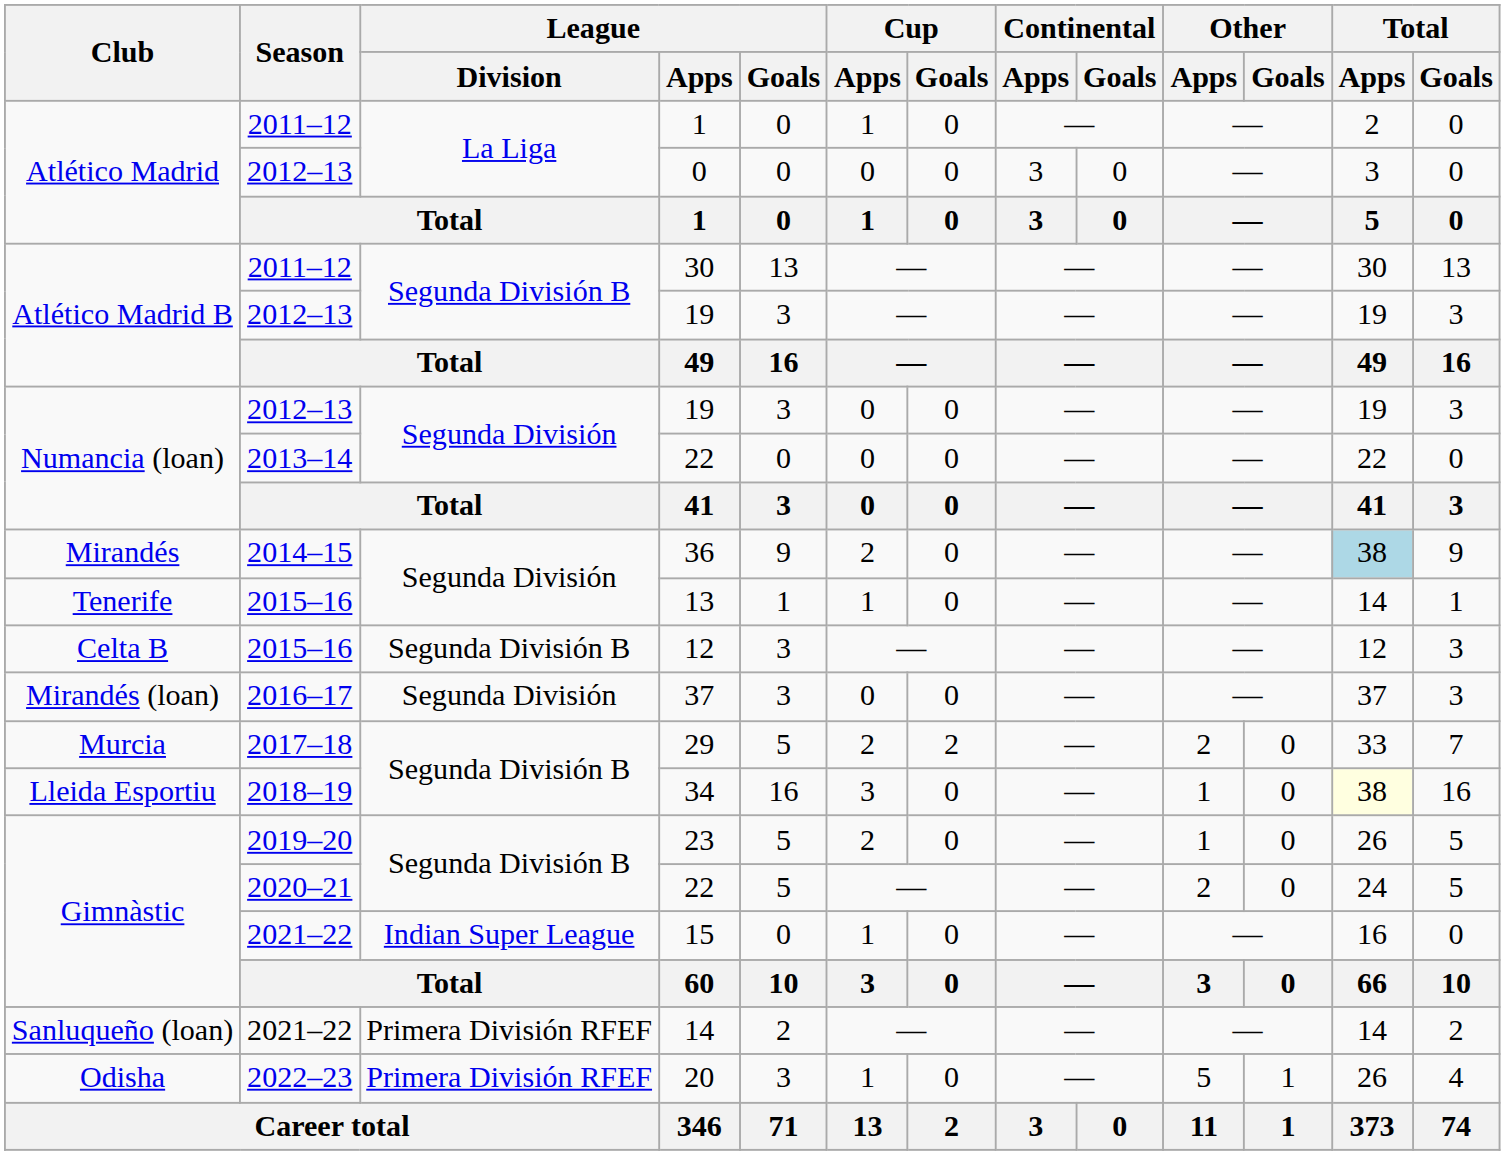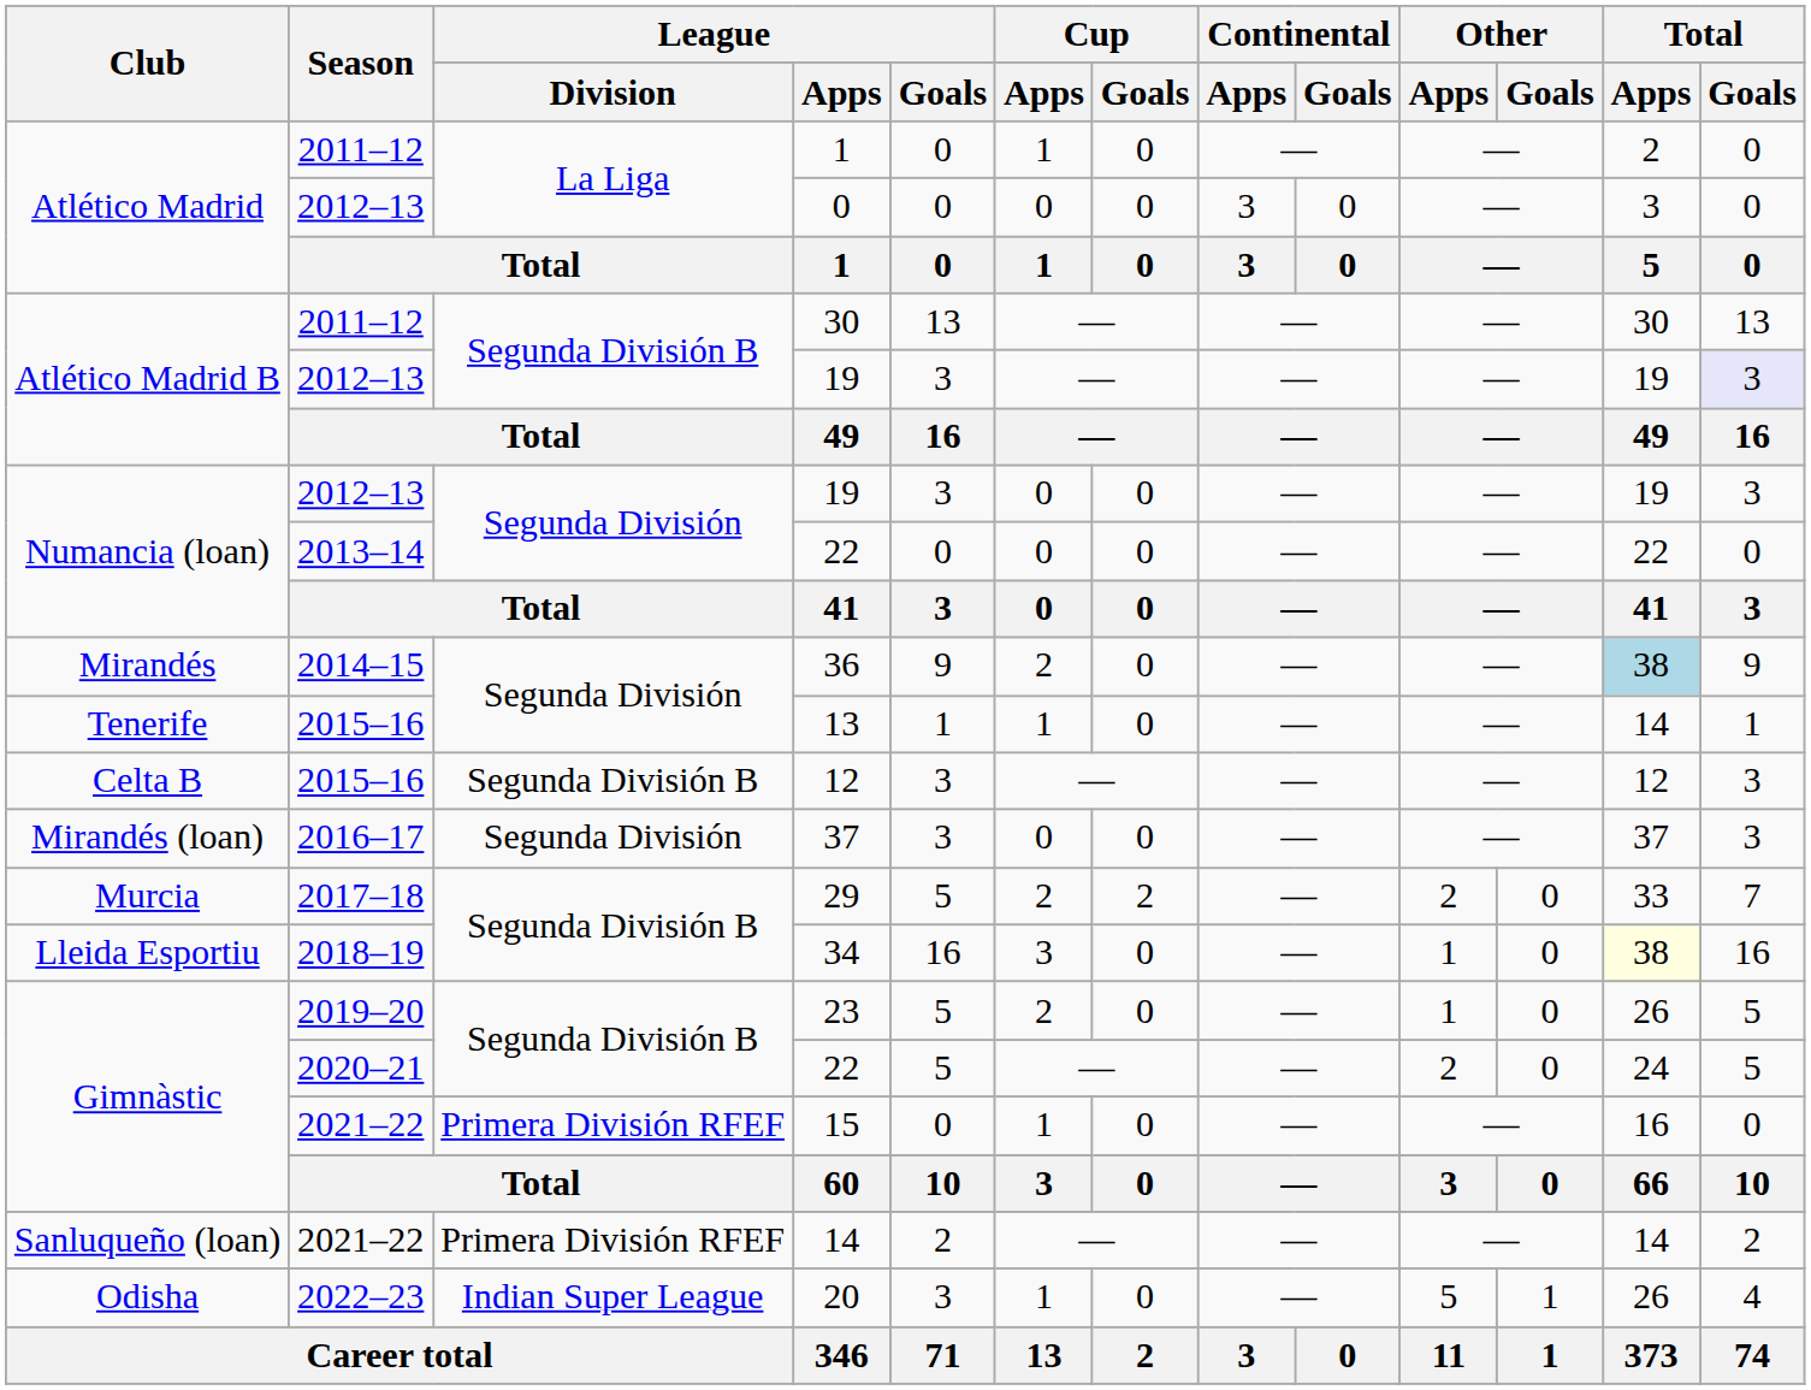 <table class="wikitable" style="text-align: center;">
 <tr>
 <th rowspan="2">Club</th>
 <th rowspan="2">Season</th>
 <th colspan="3">League</th>
 <th colspan="2">Cup</th>
 <th colspan="2">Continental</th>
 <th colspan="2">Other</th>
 <th colspan="2">Total</th>
 </tr>
 <tr>
 <th>Division</th>
 <th>Apps</th>
 <th>Goals</th>
 <th>Apps</th>
 <th>Goals</th>
 <th>Apps</th>
 <th>Goals</th>
 <th>Apps</th>
 <th>Goals</th>
 <th>Apps</th>
 <th>Goals</th>
 </tr>
 <tr>
 <td rowspan="3"><a href='#'>Atlético Madrid</a></td>
 <td><a href='#'>2011–12</a></td>
 <td rowspan="2"><a href='#'>La Liga</a></td>
 <td>1</td>
 <td>0</td>
 <td>1</td>
 <td>0</td>
 <td colspan="2">—</td>
 <td colspan="2">—</td>
 <td>2</td>
 <td>0</td>
 </tr>
 <tr>
 <td><a href='#'>2012–13</a></td>
 <td>0</td>
 <td>0</td>
 <td>0</td>
 <td>0</td>
 <td>3</td>
 <td>0</td>
 <td colspan="2">—</td>
 <td>3</td>
 <td>0</td>
 </tr>
 <tr>
 <th colspan="2">Total</th>
 <th>1</th>
 <th>0</th>
 <th>1</th>
 <th>0</th>
 <th>3</th>
 <th>0</th>
 <th colspan="2">—</th>
 <th>5</th>
 <th>0</th>
 </tr>
 <tr>
 <td rowspan="3"><a href='#'>Atlético Madrid B</a></td>
 <td><a href='#'>2011–12</a></td>
 <td rowspan="2"><a href='#'>Segunda División B</a></td>
 <td>30</td>
 <td>13</td>
 <td colspan="2">—</td>
 <td colspan="2">—</td>
 <td colspan="2">—</td>
 <td>30</td>
 <td>13</td>
 </tr>
 <tr>
 <td><a href='#'>2012–13</a></td>
 <td>19</td>
 <td>3</td>
 <td colspan="2">—</td>
 <td colspan="2">—</td>
 <td colspan="2">—</td>
 <td>19</td>
-<td>3</td>
+<td style="background: lavender;">3</td>
 </tr>
 <tr>
 <th colspan="2">Total</th>
 <th>49</th>
 <th>16</th>
 <th colspan="2">—</th>
 <th colspan="2">—</th>
 <th colspan="2">—</th>
 <th>49</th>
 <th>16</th>
 </tr>
 <tr>
 <td rowspan="3"><a href='#'>Numancia</a> (loan)</td>
 <td><a href='#'>2012–13</a></td>
 <td rowspan="2"><a href='#'>Segunda División</a></td>
 <td>19</td>
 <td>3</td>
 <td>0</td>
 <td>0</td>
 <td colspan="2">—</td>
 <td colspan="2">—</td>
 <td>19</td>
 <td>3</td>
 </tr>
 <tr>
 <td><a href='#'>2013–14</a></td>
 <td>22</td>
 <td>0</td>
 <td>0</td>
 <td>0</td>
 <td colspan="2">—</td>
 <td colspan="2">—</td>
 <td>22</td>
 <td>0</td>
 </tr>
 <tr>
 <th colspan="2">Total</th>
 <th>41</th>
 <th>3</th>
 <th>0</th>
 <th>0</th>
 <th colspan="2">—</th>
 <th colspan="2">—</th>
 <th>41</th>
 <th>3</th>
 </tr>
 <tr>
 <td rowspan="1"><a href='#'>Mirandés</a></td>
 <td><a href='#'>2014–15</a></td>
 <td rowspan="2">Segunda División</td>
 <td>36</td>
 <td>9</td>
 <td>2</td>
 <td>0</td>
 <td colspan="2">—</td>
 <td colspan="2">—</td>
 <td style="background: lightblue;">38</td>
 <td>9</td>
 </tr>
 <tr>
 <td rowspan="1"><a href='#'>Tenerife</a></td>
 <td><a href='#'>2015–16</a></td>
 <td>13</td>
 <td>1</td>
 <td>1</td>
 <td>0</td>
 <td colspan="2">—</td>
 <td colspan="2">—</td>
 <td>14</td>
 <td>1</td>
 </tr>
 <tr>
 <td rowspan="1"><a href='#'>Celta B</a></td>
 <td><a href='#'>2015–16</a></td>
 <td rowspan="1">Segunda División B</td>
 <td>12</td>
 <td>3</td>
 <td colspan="2">—</td>
 <td colspan="2">—</td>
 <td colspan="2">—</td>
 <td>12</td>
 <td>3</td>
 </tr>
 <tr>
 <td rowspan="1"><a href='#'>Mirandés</a> (loan)</td>
 <td><a href='#'>2016–17</a></td>
 <td rowspan="1">Segunda División</td>
 <td>37</td>
 <td>3</td>
 <td>0</td>
 <td>0</td>
 <td colspan="2">—</td>
 <td colspan="2">—</td>
 <td>37</td>
 <td>3</td>
 </tr>
 <tr>
 <td rowspan="1"><a href='#'>Murcia</a></td>
 <td><a href='#'>2017–18</a></td>
 <td rowspan="2">Segunda División B</td>
 <td>29</td>
 <td>5</td>
 <td>2</td>
 <td>2</td>
 <td colspan="2">—</td>
 <td>2</td>
 <td>0</td>
 <td>33</td>
 <td>7</td>
 </tr>
 <tr>
 <td rowspan="1"><a href='#'>Lleida Esportiu</a></td>
 <td><a href='#'>2018–19</a></td>
 <td>34</td>
 <td>16</td>
 <td>3</td>
 <td>0</td>
 <td colspan="2">—</td>
 <td>1</td>
 <td>0</td>
 <td style="background: lightyellow;">38</td>
 <td>16</td>
 </tr>
 <tr>
 <td rowspan="4"><a href='#'>Gimnàstic</a></td>
 <td><a href='#'>2019–20</a></td>
 <td rowspan="2">Segunda División B</td>
 <td>23</td>
 <td>5</td>
 <td>2</td>
 <td>0</td>
 <td colspan="2">—</td>
 <td>1</td>
 <td>0</td>
 <td>26</td>
 <td>5</td>
 </tr>
 <tr>
 <td><a href='#'>2020–21</a></td>
 <td>22</td>
 <td>5</td>
 <td colspan="2">—</td>
 <td colspan="2">—</td>
 <td>2</td>
 <td>0</td>
 <td>24</td>
 <td>5</td>
 </tr>
 <tr>
 <td><a href='#'>2021–22</a></td>
-<td rowspan="1"><a href='#'>Indian Super League</a></td>
+<td rowspan="1"><a href='#'>Primera División RFEF</a></td>
 <td>15</td>
 <td>0</td>
 <td>1</td>
 <td>0</td>
 <td colspan="2">—</td>
 <td colspan="2">—</td>
 <td>16</td>
 <td>0</td>
 </tr>
 <tr>
 <th colspan="2">Total</th>
 <th>60</th>
 <th>10</th>
 <th>3</th>
 <th>0</th>
 <th colspan="2">—</th>
 <th>3</th>
 <th>0</th>
 <th>66</th>
 <th>10</th>
 </tr>
 <tr>
 <td rowspan="1"><a href='#'>Sanluqueño</a> (loan)</td>
 <td>2021–22</td>
 <td rowspan="1">Primera División RFEF</td>
 <td>14</td>
 <td>2</td>
 <td colspan="2">—</td>
 <td colspan="2">—</td>
 <td colspan="2">—</td>
 <td>14</td>
 <td>2</td>
 </tr>
 <tr>
 <td rowspan="1"><a href='#'>Odisha</a></td>
 <td><a href='#'>2022–23</a></td>
-<td rowspan="1"><a href='#'>Primera División RFEF</a></td>
+<td rowspan="1"><a href='#'>Indian Super League</a></td>
 <td>20</td>
 <td>3</td>
 <td>1</td>
 <td>0</td>
 <td colspan="2">—</td>
 <td>5</td>
 <td>1</td>
 <td>26</td>
 <td>4</td>
 </tr>
 <tr>
 <th colspan="3">Career total</th>
 <th>346</th>
 <th>71</th>
 <th>13</th>
 <th>2</th>
 <th>3</th>
 <th>0</th>
 <th>11</th>
 <th>1</th>
 <th>373</th>
 <th>74</th>
 </tr>
 </table>
